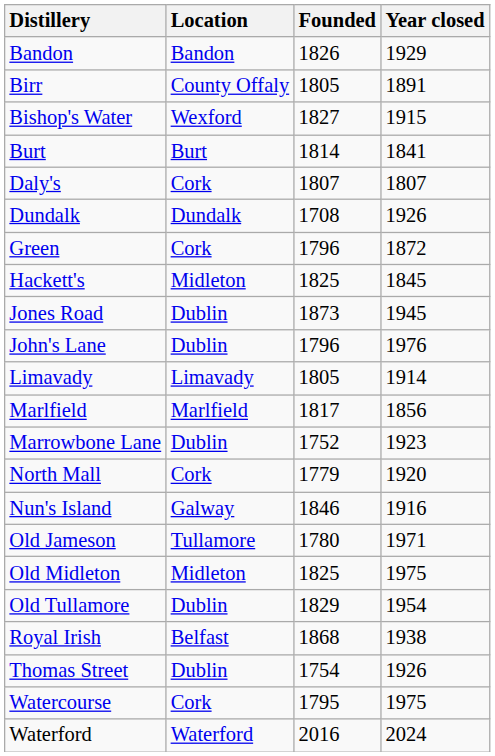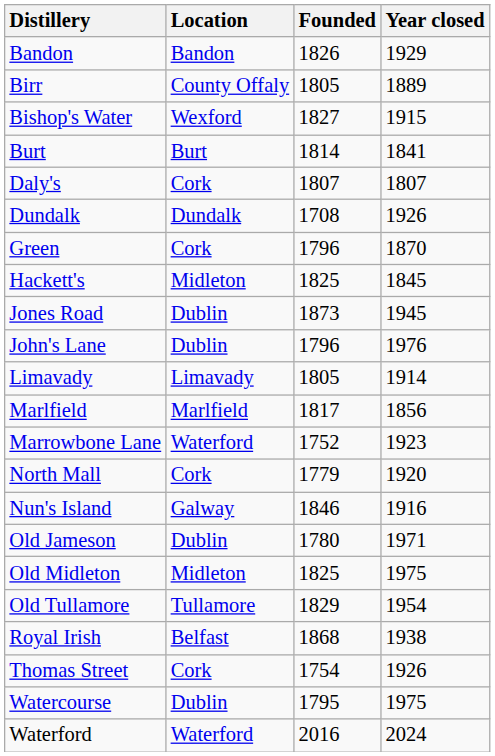 <table class="sortable wikitable">
 <tr>
 <th style="text-align:left">Distillery</th>
 <th style="text-align:left">Location</th>
 <th>Founded</th>
 <th style="text-align:left">Year closed</th>
 </tr>
 <tr>
 <td><a href='#'>Bandon</a></td>
 <td><a href='#'>Bandon</a></td>
 <td>1826</td>
 <td>1929</td>
 </tr>
 <tr>
 <td><a href='#'>Birr</a></td>
 <td><a href='#'>County Offaly</a></td>
 <td>1805</td>
-<td>1891</td>
+<td>1889</td>
 </tr>
 <tr>
 <td><a href='#'>Bishop's Water</a></td>
 <td><a href='#'>Wexford</a></td>
 <td>1827</td>
 <td>1915</td>
 </tr>
 <tr>
 <td><a href='#'>Burt</a></td>
 <td><a href='#'>Burt</a></td>
 <td>1814</td>
 <td>1841</td>
 </tr>
 <tr>
 <td><a href='#'>Daly's</a></td>
 <td><a href='#'>Cork</a></td>
 <td>1807</td>
 <td>1807</td>
 </tr>
 <tr>
 <td><a href='#'>Dundalk</a></td>
 <td><a href='#'>Dundalk</a></td>
 <td>1708</td>
 <td>1926</td>
 </tr>
 <tr>
 <td><a href='#'>Green</a></td>
 <td><a href='#'>Cork</a></td>
 <td>1796</td>
-<td>1872</td>
+<td>1870</td>
 </tr>
 <tr>
 <td><a href='#'>Hackett's</a></td>
 <td><a href='#'>Midleton</a></td>
 <td>1825</td>
 <td>1845</td>
 </tr>
 <tr>
 <td><a href='#'>Jones Road</a></td>
 <td><a href='#'>Dublin</a></td>
 <td>1873</td>
 <td>1945</td>
 </tr>
 <tr>
 <td><a href='#'>John's Lane</a></td>
 <td><a href='#'>Dublin</a></td>
 <td>1796</td>
 <td>1976</td>
 </tr>
 <tr>
 <td><a href='#'>Limavady</a></td>
 <td><a href='#'>Limavady</a></td>
 <td>1805</td>
 <td>1914</td>
 </tr>
 <tr>
 <td><a href='#'>Marlfield</a></td>
 <td><a href='#'>Marlfield</a></td>
 <td>1817</td>
 <td>1856</td>
 </tr>
 <tr>
 <td><a href='#'>Marrowbone Lane</a></td>
-<td><a href='#'>Dublin</a></td>
+<td><a href='#'>Waterford</a></td>
 <td>1752</td>
 <td>1923</td>
 </tr>
 <tr>
 <td><a href='#'>North Mall</a></td>
 <td><a href='#'>Cork</a></td>
 <td>1779</td>
 <td>1920</td>
 </tr>
 <tr>
 <td><a href='#'>Nun's Island</a></td>
 <td><a href='#'>Galway</a></td>
 <td>1846</td>
 <td>1916</td>
 </tr>
 <tr>
 <td><a href='#'>Old Jameson</a></td>
-<td><a href='#'>Tullamore</a></td>
+<td><a href='#'>Dublin</a></td>
 <td>1780</td>
 <td>1971</td>
 </tr>
 <tr>
 <td><a href='#'>Old Midleton</a></td>
 <td><a href='#'>Midleton</a></td>
 <td>1825</td>
 <td>1975</td>
 </tr>
 <tr>
 <td><a href='#'>Old Tullamore</a></td>
-<td><a href='#'>Dublin</a></td>
+<td><a href='#'>Tullamore</a></td>
 <td>1829</td>
 <td>1954</td>
 </tr>
 <tr>
 <td><a href='#'>Royal Irish</a></td>
 <td><a href='#'>Belfast</a></td>
 <td>1868</td>
 <td>1938</td>
 </tr>
 <tr>
 <td><a href='#'>Thomas Street</a></td>
-<td><a href='#'>Dublin</a></td>
+<td><a href='#'>Cork</a></td>
 <td>1754</td>
 <td>1926</td>
 </tr>
 <tr>
 <td><a href='#'>Watercourse</a></td>
-<td><a href='#'>Cork</a></td>
+<td><a href='#'>Dublin</a></td>
 <td>1795</td>
 <td>1975</td>
 </tr>
 <tr>
 <td>Waterford</td>
 <td><a href='#'>Waterford</a></td>
 <td>2016</td>
 <td>2024</td>
 </tr>
 </table>
